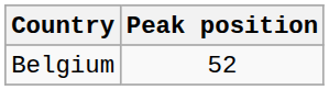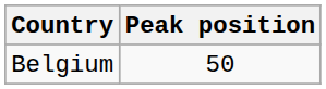 <table class="wikitable">
 <tr>
 <th>Country</th>
 <th>Peak position</th>
 </tr>
 <tr>
 <td>Belgium</td>
-<td align="center">52</td>
+<td align="center">50</td>
 </tr>
 </table>
